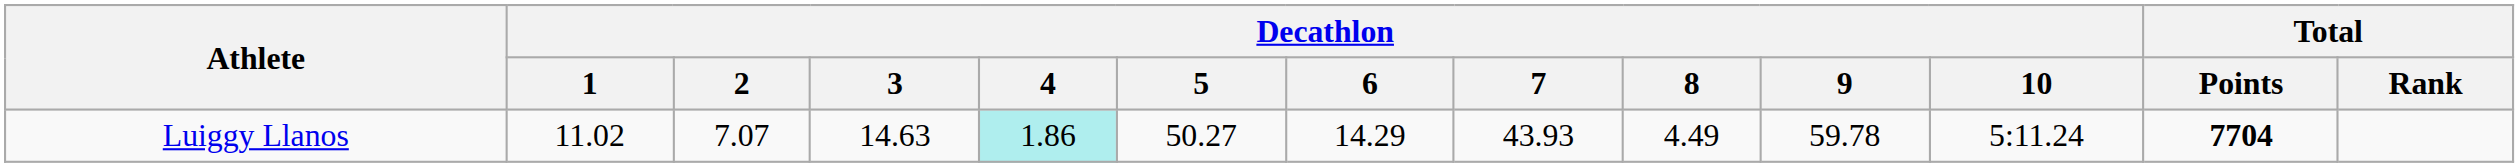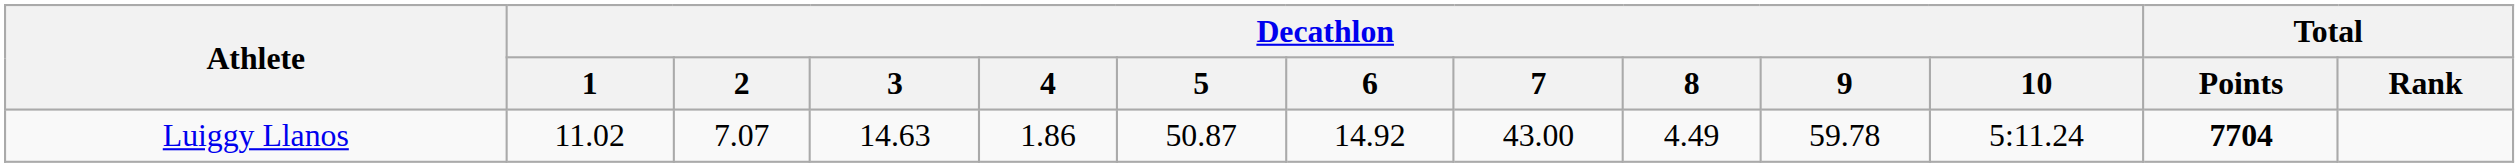 <table class="wikitable" style="font-size:95%; text-align:center;" width="95%">
 <tr>
 <th rowspan="2">Athlete</th>
 <th colspan="10"><a href='#'>Decathlon</a></th>
 <th colspan="2">Total</th>
 </tr>
 <tr>
 <th>1</th>
 <th>2</th>
 <th>3</th>
 <th>4</th>
 <th>5</th>
 <th>6</th>
 <th>7</th>
 <th>8</th>
 <th>9</th>
 <th>10</th>
 <th>Points</th>
 <th>Rank</th>
 </tr>
 <tr>
 <td width=20%><a href='#'>Luiggy Llanos</a></td>
 <td>11.02</td>
 <td>7.07</td>
 <td>14.63</td>
-<td style="background: paleturquoise;">1.86</td>
-<td>50.27</td>
-<td>14.29</td>
-<td>43.93</td>
+<td>1.86</td>
+<td>50.87</td>
+<td>14.92</td>
+<td>43.00</td>
 <td>4.49</td>
 <td>59.78</td>
 <td>5:11.24</td>
 <td><strong>7704</strong></td>
 <td></td>
 </tr>
 </table>
